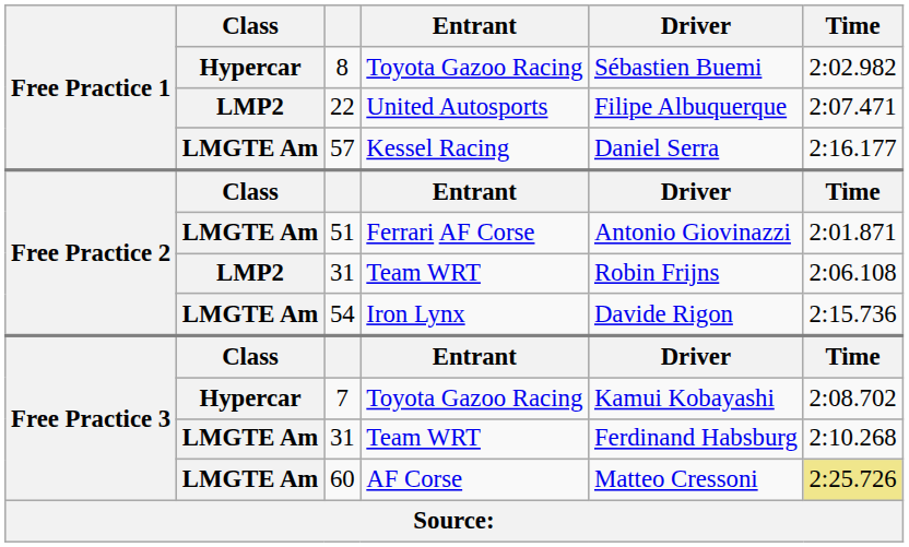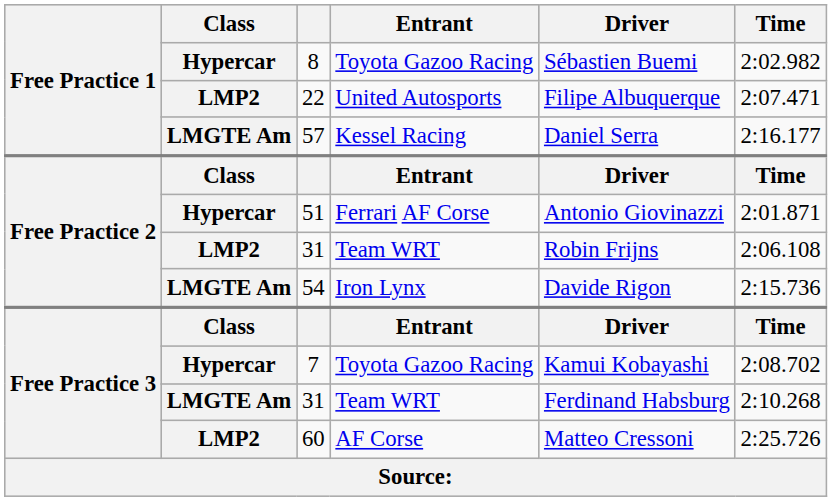 <table class="wikitable" style="font-size:90%;">
 <tr>
 <th rowspan="4">Free Practice 1</th>
 <th>Class</th>
 <th></th>
 <th>Entrant</th>
 <th>Driver</th>
 <th>Time</th>
 </tr>
 <tr>
 <th>Hypercar</th>
 <td style="text-align:center;">8</td>
 <td> <a href='#'>Toyota Gazoo Racing</a></td>
 <td> <a href='#'>Sébastien Buemi</a></td>
 <td>2:02.982</td>
 </tr>
 <tr>
 <th>LMP2</th>
 <td style="text-align:center;">22</td>
 <td> <a href='#'>United Autosports</a></td>
 <td> <a href='#'>Filipe Albuquerque</a></td>
 <td>2:07.471</td>
 </tr>
 <tr>
 <th>LMGTE Am</th>
 <td style="text-align:center;">57</td>
 <td> <a href='#'>Kessel Racing</a></td>
 <td> <a href='#'>Daniel Serra</a></td>
 <td>2:16.177</td>
 </tr>
 <tr style="border-top:2px solid #808080">
 <th rowspan="4">Free Practice 2</th>
 <th>Class</th>
 <th></th>
 <th>Entrant</th>
 <th>Driver</th>
 <th>Time</th>
 </tr>
 <tr>
-<th>LMGTE Am</th>
+<th>Hypercar</th>
 <td style="text-align:center;">51</td>
 <td> <a href='#'>Ferrari</a> <a href='#'>AF Corse</a></td>
 <td> <a href='#'>Antonio Giovinazzi</a></td>
 <td>2:01.871</td>
 </tr>
 <tr>
 <th>LMP2</th>
 <td style="text-align:center;">31</td>
 <td> <a href='#'>Team WRT</a></td>
 <td> <a href='#'>Robin Frijns</a></td>
 <td>2:06.108</td>
 </tr>
 <tr>
 <th>LMGTE Am</th>
 <td style="text-align:center;">54</td>
 <td> <a href='#'>Iron Lynx</a></td>
 <td> <a href='#'>Davide Rigon</a></td>
 <td>2:15.736</td>
 </tr>
 <tr style="border-top:2px solid #808080">
 <th rowspan="4">Free Practice 3</th>
 <th>Class</th>
 <th></th>
 <th>Entrant</th>
 <th>Driver</th>
 <th>Time</th>
 </tr>
 <tr>
 <th>Hypercar</th>
 <td style="text-align:center;">7</td>
 <td> <a href='#'>Toyota Gazoo Racing</a></td>
 <td> <a href='#'>Kamui Kobayashi</a></td>
 <td>2:08.702</td>
 </tr>
 <tr>
 <th>LMGTE Am</th>
 <td style="text-align:center;">31</td>
 <td> <a href='#'>Team WRT</a></td>
 <td> <a href='#'>Ferdinand Habsburg</a></td>
 <td>2:10.268</td>
 </tr>
 <tr>
-<th>LMGTE Am</th>
+<th>LMP2</th>
 <td style="text-align:center;">60</td>
 <td> <a href='#'>AF Corse</a></td>
 <td> <a href='#'>Matteo Cressoni</a></td>
-<td style="background: khaki;">2:25.726</td>
+<td>2:25.726</td>
 </tr>
 <tr>
 <th colspan="6">Source:</th>
 </tr>
 </table>
